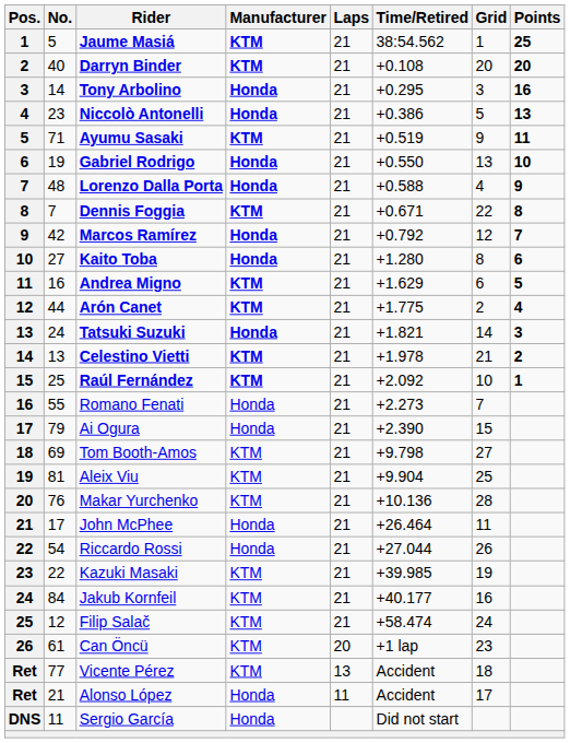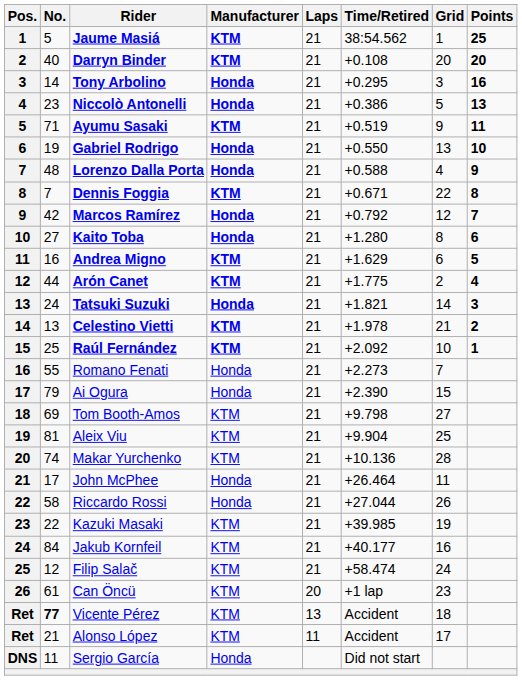 <table class="wikitable" style="font-size: 95%;">
 <tr>
 <th>Pos.</th>
 <th>No.</th>
 <th>Rider</th>
 <th>Manufacturer</th>
 <th>Laps</th>
 <th>Time/Retired</th>
 <th>Grid</th>
 <th>Points</th>
 </tr>
 <tr>
 <th>1</th>
 <td>5</td>
 <td> <strong><a href='#'>Jaume Masiá</a></strong></td>
 <td><strong><a href='#'>KTM</a></strong></td>
 <td>21</td>
 <td>38:54.562</td>
 <td>1</td>
 <td><strong>25</strong></td>
 </tr>
 <tr>
 <th>2</th>
 <td>40</td>
 <td> <strong><a href='#'>Darryn Binder</a></strong></td>
 <td><strong><a href='#'>KTM</a></strong></td>
 <td>21</td>
 <td>+0.108</td>
 <td>20</td>
 <td><strong>20</strong></td>
 </tr>
 <tr>
 <th>3</th>
 <td>14</td>
 <td> <strong><a href='#'>Tony Arbolino</a></strong></td>
 <td><strong><a href='#'>Honda</a></strong></td>
 <td>21</td>
 <td>+0.295</td>
 <td>3</td>
 <td><strong>16</strong></td>
 </tr>
 <tr>
 <th>4</th>
 <td>23</td>
 <td> <strong><a href='#'>Niccolò Antonelli</a></strong></td>
 <td><strong><a href='#'>Honda</a></strong></td>
 <td>21</td>
 <td>+0.386</td>
 <td>5</td>
 <td><strong>13</strong></td>
 </tr>
 <tr>
 <th>5</th>
 <td>71</td>
 <td> <strong><a href='#'>Ayumu Sasaki</a></strong></td>
 <td><strong><a href='#'>KTM</a></strong></td>
 <td>21</td>
 <td>+0.519</td>
 <td>9</td>
 <td><strong>11</strong></td>
 </tr>
 <tr>
 <th>6</th>
 <td>19</td>
 <td> <strong><a href='#'>Gabriel Rodrigo</a></strong></td>
 <td><strong><a href='#'>Honda</a></strong></td>
 <td>21</td>
 <td>+0.550</td>
 <td>13</td>
 <td><strong>10</strong></td>
 </tr>
 <tr>
 <th>7</th>
 <td>48</td>
 <td> <strong><a href='#'>Lorenzo Dalla Porta</a></strong></td>
 <td><strong><a href='#'>Honda</a></strong></td>
 <td>21</td>
 <td>+0.588</td>
 <td>4</td>
 <td><strong>9</strong></td>
 </tr>
 <tr>
 <th>8</th>
 <td>7</td>
 <td> <strong><a href='#'>Dennis Foggia</a></strong></td>
 <td><strong><a href='#'>KTM</a></strong></td>
 <td>21</td>
 <td>+0.671</td>
 <td>22</td>
 <td><strong>8</strong></td>
 </tr>
 <tr>
 <th>9</th>
 <td>42</td>
 <td> <strong><a href='#'>Marcos Ramírez</a></strong></td>
 <td><strong><a href='#'>Honda</a></strong></td>
 <td>21</td>
 <td>+0.792</td>
 <td>12</td>
 <td><strong>7</strong></td>
 </tr>
 <tr>
 <th>10</th>
 <td>27</td>
 <td> <strong><a href='#'>Kaito Toba</a></strong></td>
 <td><strong><a href='#'>Honda</a></strong></td>
 <td>21</td>
 <td>+1.280</td>
 <td>8</td>
 <td><strong>6</strong></td>
 </tr>
 <tr>
 <th>11</th>
 <td>16</td>
 <td> <strong><a href='#'>Andrea Migno</a></strong></td>
 <td><strong><a href='#'>KTM</a></strong></td>
 <td>21</td>
 <td>+1.629</td>
 <td>6</td>
 <td><strong>5</strong></td>
 </tr>
 <tr>
 <th>12</th>
 <td>44</td>
 <td> <strong><a href='#'>Arón Canet</a></strong></td>
 <td><strong><a href='#'>KTM</a></strong></td>
 <td>21</td>
 <td>+1.775</td>
 <td>2</td>
 <td><strong>4</strong></td>
 </tr>
 <tr>
 <th>13</th>
 <td>24</td>
 <td> <strong><a href='#'>Tatsuki Suzuki</a></strong></td>
 <td><strong><a href='#'>Honda</a></strong></td>
 <td>21</td>
 <td>+1.821</td>
 <td>14</td>
 <td><strong>3</strong></td>
 </tr>
 <tr>
 <th>14</th>
 <td>13</td>
 <td> <strong><a href='#'>Celestino Vietti</a></strong></td>
 <td><strong><a href='#'>KTM</a></strong></td>
 <td>21</td>
 <td>+1.978</td>
 <td>21</td>
 <td><strong>2</strong></td>
 </tr>
 <tr>
 <th>15</th>
 <td>25</td>
 <td> <strong><a href='#'>Raúl Fernández</a></strong></td>
 <td><strong><a href='#'>KTM</a></strong></td>
 <td>21</td>
 <td>+2.092</td>
 <td>10</td>
 <td><strong>1</strong></td>
 </tr>
 <tr>
 <th>16</th>
 <td>55</td>
 <td> <a href='#'>Romano Fenati</a></td>
 <td><a href='#'>Honda</a></td>
 <td>21</td>
 <td>+2.273</td>
 <td>7</td>
 <td></td>
 </tr>
 <tr>
 <th>17</th>
 <td>79</td>
 <td> <a href='#'>Ai Ogura</a></td>
 <td><a href='#'>Honda</a></td>
 <td>21</td>
 <td>+2.390</td>
 <td>15</td>
 <td></td>
 </tr>
 <tr>
 <th>18</th>
 <td>69</td>
 <td> <a href='#'>Tom Booth-Amos</a></td>
 <td><a href='#'>KTM</a></td>
 <td>21</td>
 <td>+9.798</td>
 <td>27</td>
 <td></td>
 </tr>
 <tr>
 <th>19</th>
 <td>81</td>
 <td> <a href='#'>Aleix Viu</a></td>
 <td><a href='#'>KTM</a></td>
 <td>21</td>
 <td>+9.904</td>
 <td>25</td>
 <td></td>
 </tr>
 <tr>
 <th>20</th>
-<td>76</td>
+<td>74</td>
 <td> <a href='#'>Makar Yurchenko</a></td>
 <td><a href='#'>KTM</a></td>
 <td>21</td>
 <td>+10.136</td>
 <td>28</td>
 <td></td>
 </tr>
 <tr>
 <th>21</th>
 <td>17</td>
 <td> <a href='#'>John McPhee</a></td>
 <td><a href='#'>Honda</a></td>
 <td>21</td>
 <td>+26.464</td>
 <td>11</td>
 <td></td>
 </tr>
 <tr>
 <th>22</th>
-<td>54</td>
+<td>58</td>
 <td> <a href='#'>Riccardo Rossi</a></td>
 <td><a href='#'>Honda</a></td>
 <td>21</td>
 <td>+27.044</td>
 <td>26</td>
 <td></td>
 </tr>
 <tr>
 <th>23</th>
 <td>22</td>
 <td> <a href='#'>Kazuki Masaki</a></td>
 <td><a href='#'>KTM</a></td>
 <td>21</td>
 <td>+39.985</td>
 <td>19</td>
 <td></td>
 </tr>
 <tr>
 <th>24</th>
 <td>84</td>
 <td> <a href='#'>Jakub Kornfeil</a></td>
 <td><a href='#'>KTM</a></td>
 <td>21</td>
 <td>+40.177</td>
 <td>16</td>
 <td></td>
 </tr>
 <tr>
 <th>25</th>
 <td>12</td>
 <td> <a href='#'>Filip Salač</a></td>
 <td><a href='#'>KTM</a></td>
 <td>21</td>
 <td>+58.474</td>
 <td>24</td>
 <td></td>
 </tr>
 <tr>
 <th>26</th>
 <td>61</td>
 <td> <a href='#'>Can Öncü</a></td>
 <td><a href='#'>KTM</a></td>
 <td>20</td>
 <td>+1 lap</td>
 <td>23</td>
 <td></td>
 </tr>
 <tr>
 <th>Ret</th>
-<td>77</td>
+<td><strong>77</strong></td>
 <td> <a href='#'>Vicente Pérez</a></td>
 <td><a href='#'>KTM</a></td>
 <td>13</td>
 <td>Accident</td>
 <td>18</td>
 <td></td>
 </tr>
 <tr>
 <th>Ret</th>
 <td>21</td>
 <td> <a href='#'>Alonso López</a></td>
-<td><a href='#'>Honda</a></td>
+<td><a href='#'>KTM</a></td>
 <td>11</td>
 <td>Accident</td>
 <td>17</td>
 <td></td>
 </tr>
 <tr>
 <th>DNS</th>
 <td>11</td>
 <td> <a href='#'>Sergio García</a></td>
 <td><a href='#'>Honda</a></td>
 <td></td>
 <td>Did not start</td>
 <td></td>
 <td></td>
 </tr>
 <tr>
 <th colspan=8></th>
 </tr>
 </table>
